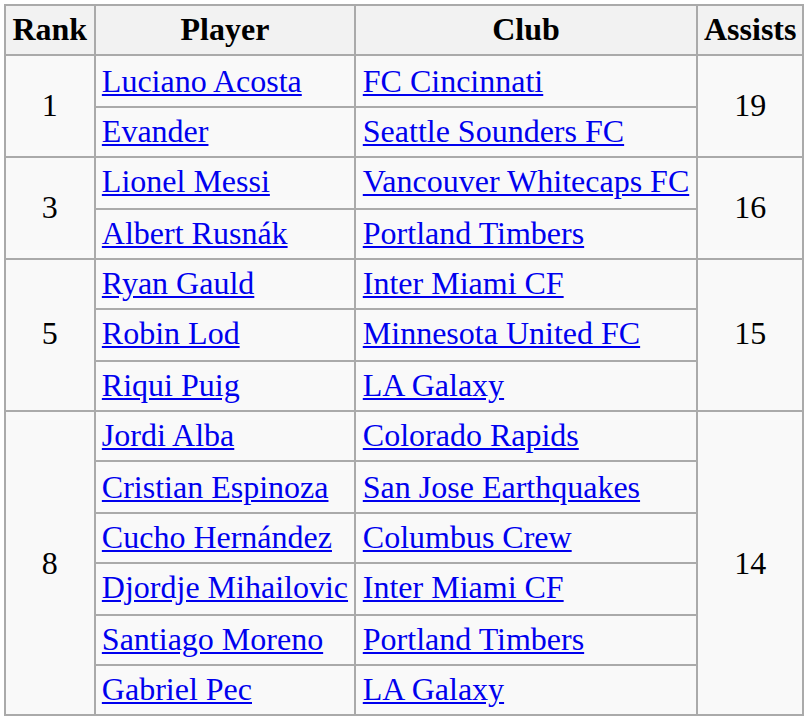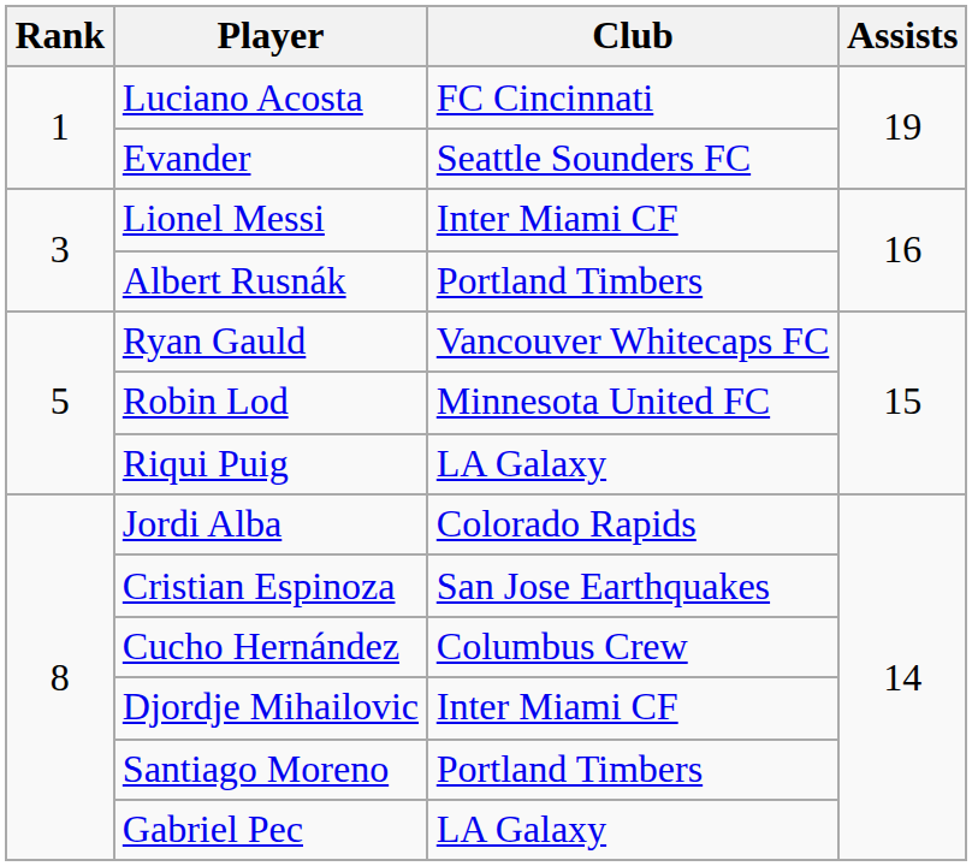 <table class="wikitable" style="text-align:center">
 <tr>
 <th>Rank</th>
 <th>Player</th>
 <th>Club</th>
 <th>Assists</th>
 </tr>
 <tr>
 <td rowspan=2>1</td>
 <td align="left"> <a href='#'>Luciano Acosta</a></td>
 <td align="left"><a href='#'>FC Cincinnati</a></td>
 <td rowspan=2>19</td>
 </tr>
 <tr>
 <td align="left"> <a href='#'>Evander</a></td>
 <td align="left"><a href='#'>Seattle Sounders FC</a></td>
 </tr>
 <tr>
 <td rowspan=2>3</td>
 <td align="left"> <a href='#'>Lionel Messi</a></td>
-<td align="left"><a href='#'>Vancouver Whitecaps FC</a></td>
+<td align="left"><a href='#'>Inter Miami CF</a></td>
 <td rowspan=2>16</td>
 </tr>
 <tr>
 <td align="left"> <a href='#'>Albert Rusnák</a></td>
 <td align="left"><a href='#'>Portland Timbers</a></td>
 </tr>
 <tr>
 <td rowspan=3>5</td>
 <td align="left"> <a href='#'>Ryan Gauld</a></td>
-<td align="left"><a href='#'>Inter Miami CF</a></td>
+<td align="left"><a href='#'>Vancouver Whitecaps FC</a></td>
 <td rowspan=3>15</td>
 </tr>
 <tr>
 <td align="left"> <a href='#'>Robin Lod</a></td>
 <td align="left"><a href='#'>Minnesota United FC</a></td>
 </tr>
 <tr>
 <td align="left"> <a href='#'>Riqui Puig</a></td>
 <td align="left"><a href='#'>LA Galaxy</a></td>
 </tr>
 <tr>
 <td rowspan=6>8</td>
 <td align="left"> <a href='#'>Jordi Alba</a></td>
 <td align="left"><a href='#'>Colorado Rapids</a></td>
 <td rowspan=6>14</td>
 </tr>
 <tr>
 <td align="left"> <a href='#'>Cristian Espinoza</a></td>
 <td align="left"><a href='#'>San Jose Earthquakes</a></td>
 </tr>
 <tr>
 <td align="left"> <a href='#'>Cucho Hernández</a></td>
 <td align="left"><a href='#'>Columbus Crew</a></td>
 </tr>
 <tr>
 <td align="left"> <a href='#'>Djordje Mihailovic</a></td>
 <td align="left"><a href='#'>Inter Miami CF</a></td>
 </tr>
 <tr>
 <td align="left"> <a href='#'>Santiago Moreno</a></td>
 <td align="left"><a href='#'>Portland Timbers</a></td>
 </tr>
 <tr>
 <td align="left"> <a href='#'>Gabriel Pec</a></td>
 <td align="left"><a href='#'>LA Galaxy</a></td>
 </tr>
 </table>
